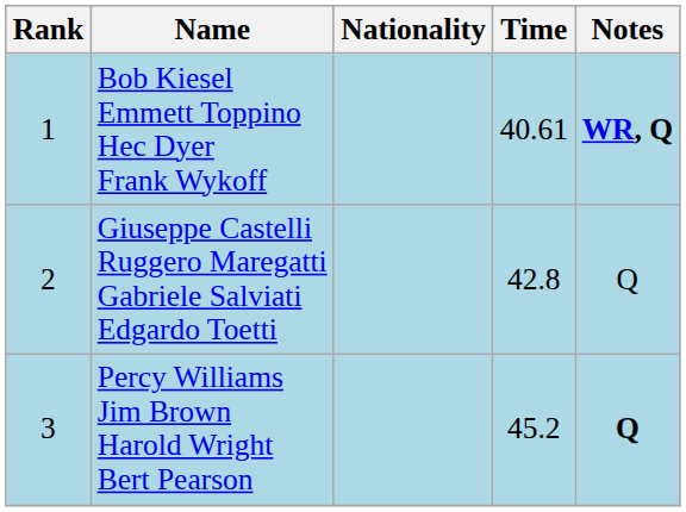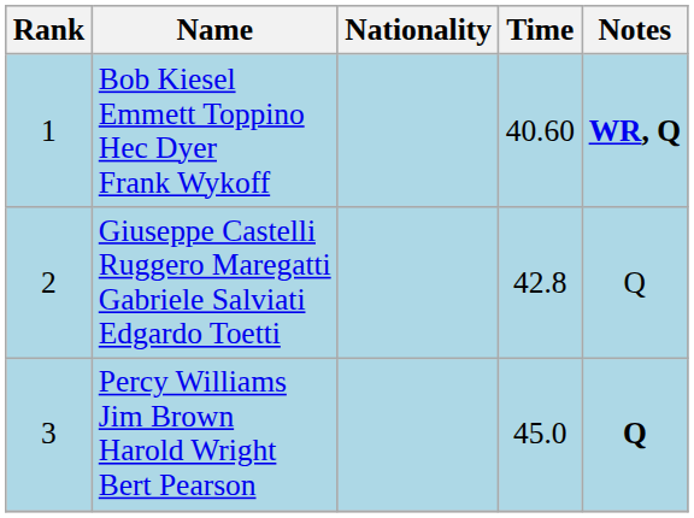 <table class="wikitable sortable" style="text-align:center">
 <tr>
 <th>Rank</th>
 <th>Name</th>
 <th>Nationality</th>
 <th>Time</th>
 <th>Notes</th>
 </tr>
 <tr bgcolor=lightblue>
 <td>1</td>
 <td align=left><a href='#'>Bob Kiesel</a><br><a href='#'>Emmett Toppino</a><br><a href='#'>Hec Dyer</a><br><a href='#'>Frank Wykoff</a></td>
 <td align=left></td>
-<td>40.61</td>
+<td>40.60</td>
 <td><strong><a href='#'>WR</a>, Q</strong></td>
 </tr>
 <tr bgcolor=lightblue>
 <td>2</td>
 <td align=left><a href='#'>Giuseppe Castelli</a><br><a href='#'>Ruggero Maregatti</a><br><a href='#'>Gabriele Salviati</a><br> <a href='#'>Edgardo Toetti</a></td>
 <td align=left></td>
 <td>42.8</td>
 <td>Q</td>
 </tr>
 <tr bgcolor=lightblue>
 <td>3</td>
 <td align=left><a href='#'>Percy Williams</a><br><a href='#'>Jim Brown</a><br><a href='#'>Harold Wright</a><br><a href='#'>Bert Pearson</a></td>
 <td align=left></td>
-<td>45.2</td>
+<td>45.0</td>
 <td><strong>Q</strong></td>
 </tr>
 <tr>
 </tr>
 </table>
